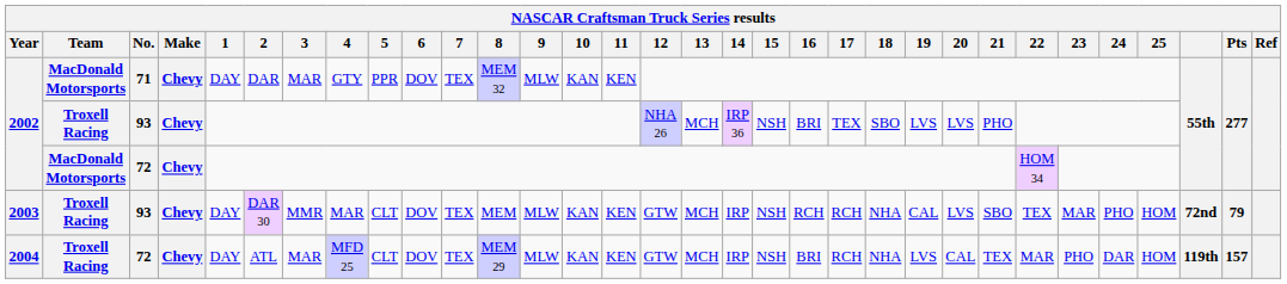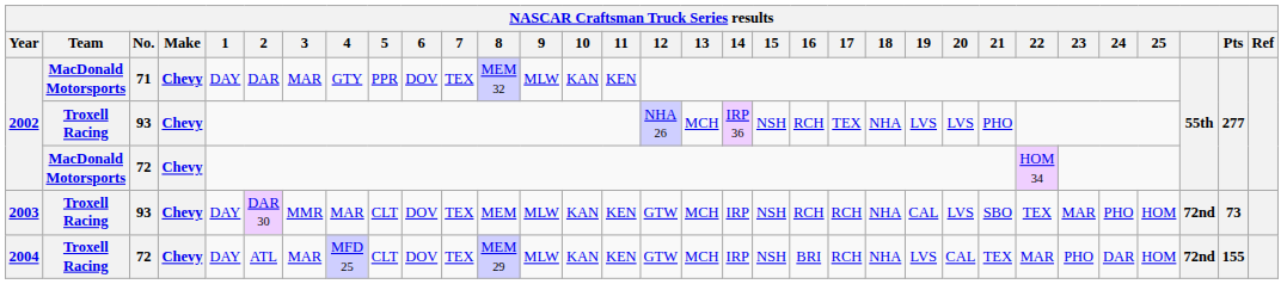 <table class="wikitable" style="text-align:center; font-size:75%">
 <tr>
 <th colspan=45><a href='#'>NASCAR Craftsman Truck Series</a> results</th>
 </tr>
 <tr>
 <th>Year</th>
 <th>Team</th>
 <th>No.</th>
 <th>Make</th>
 <th>1</th>
 <th>2</th>
 <th>3</th>
 <th>4</th>
 <th>5</th>
 <th>6</th>
 <th>7</th>
 <th>8</th>
 <th>9</th>
 <th>10</th>
 <th>11</th>
 <th>12</th>
 <th>13</th>
 <th>14</th>
 <th>15</th>
 <th>16</th>
 <th>17</th>
 <th>18</th>
 <th>19</th>
 <th>20</th>
 <th>21</th>
 <th>22</th>
 <th>23</th>
 <th>24</th>
 <th>25</th>
 <th></th>
 <th>Pts</th>
 <th>Ref</th>
 </tr>
 <tr>
 <th rowspan=3><a href='#'>2002</a></th>
 <th><a href='#'>MacDonald Motorsports</a></th>
 <th>71</th>
 <th><a href='#'>Chevy</a></th>
 <td><a href='#'>DAY</a></td>
 <td><a href='#'>DAR</a></td>
 <td><a href='#'>MAR</a></td>
 <td><a href='#'>GTY</a></td>
 <td><a href='#'>PPR</a></td>
 <td><a href='#'>DOV</a></td>
 <td><a href='#'>TEX</a></td>
 <td style="background:#CFCFFF;"><a href='#'>MEM</a><br><small>32</small></td>
 <td><a href='#'>MLW</a></td>
 <td><a href='#'>KAN</a></td>
 <td><a href='#'>KEN</a></td>
 <td colspan=14></td>
 <th rowspan=3>55th</th>
 <th rowspan=3>277</th>
 <th rowspan=3></th>
 </tr>
 <tr>
 <th><a href='#'>Troxell Racing</a></th>
 <th>93</th>
 <th><a href='#'>Chevy</a></th>
 <td colspan=11></td>
 <td style="background:#CFCFFF;"><a href='#'>NHA</a><br><small>26</small></td>
 <td><a href='#'>MCH</a></td>
 <td style="background:#EFCFFF;"><a href='#'>IRP</a><br><small>36</small></td>
 <td><a href='#'>NSH</a></td>
-<td><a href='#'>BRI</a></td>
+<td><a href='#'>RCH</a></td>
 <td><a href='#'>TEX</a></td>
-<td><a href='#'>SBO</a></td>
+<td><a href='#'>NHA</a></td>
 <td><a href='#'>LVS</a></td>
 <td><a href='#'>LVS</a></td>
 <td><a href='#'>PHO</a></td>
 <td colspan=4></td>
 </tr>
 <tr>
 <th><a href='#'>MacDonald Motorsports</a></th>
 <th>72</th>
 <th><a href='#'>Chevy</a></th>
 <td colspan=21></td>
 <td style="background:#EFCFFF;"><a href='#'>HOM</a><br><small>34</small></td>
 <td colspan=3></td>
 </tr>
 <tr>
 <th><a href='#'>2003</a></th>
 <th><a href='#'>Troxell Racing</a></th>
 <th>93</th>
 <th><a href='#'>Chevy</a></th>
 <td><a href='#'>DAY</a></td>
 <td style="background:#EFCFFF;"><a href='#'>DAR</a><br><small>30</small></td>
 <td><a href='#'>MMR</a></td>
 <td><a href='#'>MAR</a></td>
 <td><a href='#'>CLT</a></td>
 <td><a href='#'>DOV</a></td>
 <td><a href='#'>TEX</a></td>
 <td><a href='#'>MEM</a></td>
 <td><a href='#'>MLW</a></td>
 <td><a href='#'>KAN</a></td>
 <td><a href='#'>KEN</a></td>
 <td><a href='#'>GTW</a></td>
 <td><a href='#'>MCH</a></td>
 <td><a href='#'>IRP</a></td>
 <td><a href='#'>NSH</a></td>
 <td><a href='#'>RCH</a></td>
 <td><a href='#'>RCH</a></td>
 <td><a href='#'>NHA</a></td>
 <td><a href='#'>CAL</a></td>
 <td><a href='#'>LVS</a></td>
 <td><a href='#'>SBO</a></td>
 <td><a href='#'>TEX</a></td>
 <td><a href='#'>MAR</a></td>
 <td><a href='#'>PHO</a></td>
 <td><a href='#'>HOM</a></td>
 <th>72nd</th>
-<th>79</th>
+<th>73</th>
 <th></th>
 </tr>
 <tr>
 <th><a href='#'>2004</a></th>
 <th><a href='#'>Troxell Racing</a></th>
 <th>72</th>
 <th><a href='#'>Chevy</a></th>
 <td><a href='#'>DAY</a></td>
 <td><a href='#'>ATL</a></td>
 <td><a href='#'>MAR</a></td>
 <td style="background:#CFCFFF;"><a href='#'>MFD</a><br><small>25</small></td>
 <td><a href='#'>CLT</a></td>
 <td><a href='#'>DOV</a></td>
 <td><a href='#'>TEX</a></td>
 <td style="background:#CFCFFF;"><a href='#'>MEM</a><br><small>29</small></td>
 <td><a href='#'>MLW</a></td>
 <td><a href='#'>KAN</a></td>
 <td><a href='#'>KEN</a></td>
 <td><a href='#'>GTW</a></td>
 <td><a href='#'>MCH</a></td>
 <td><a href='#'>IRP</a></td>
 <td><a href='#'>NSH</a></td>
 <td><a href='#'>BRI</a></td>
 <td><a href='#'>RCH</a></td>
 <td><a href='#'>NHA</a></td>
 <td><a href='#'>LVS</a></td>
 <td><a href='#'>CAL</a></td>
 <td><a href='#'>TEX</a></td>
 <td><a href='#'>MAR</a></td>
 <td><a href='#'>PHO</a></td>
 <td><a href='#'>DAR</a></td>
 <td><a href='#'>HOM</a></td>
-<th>119th</th>
-<th>157</th>
+<th>72nd</th>
+<th>155</th>
 <th></th>
 </tr>
 </table>
